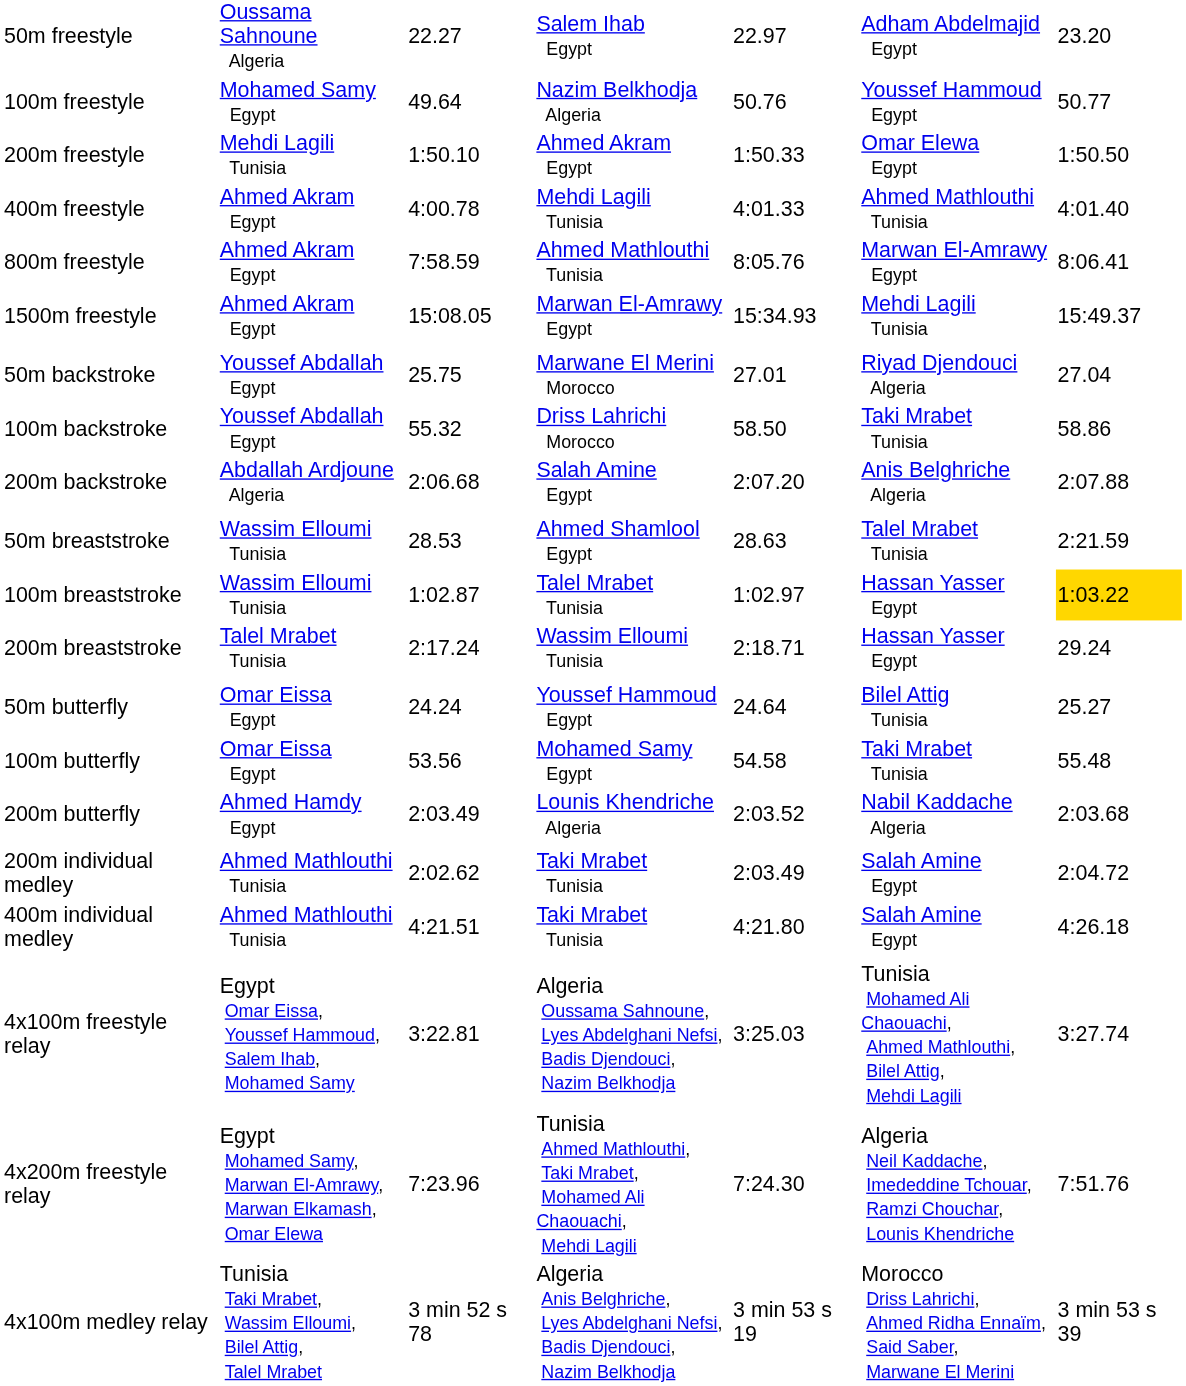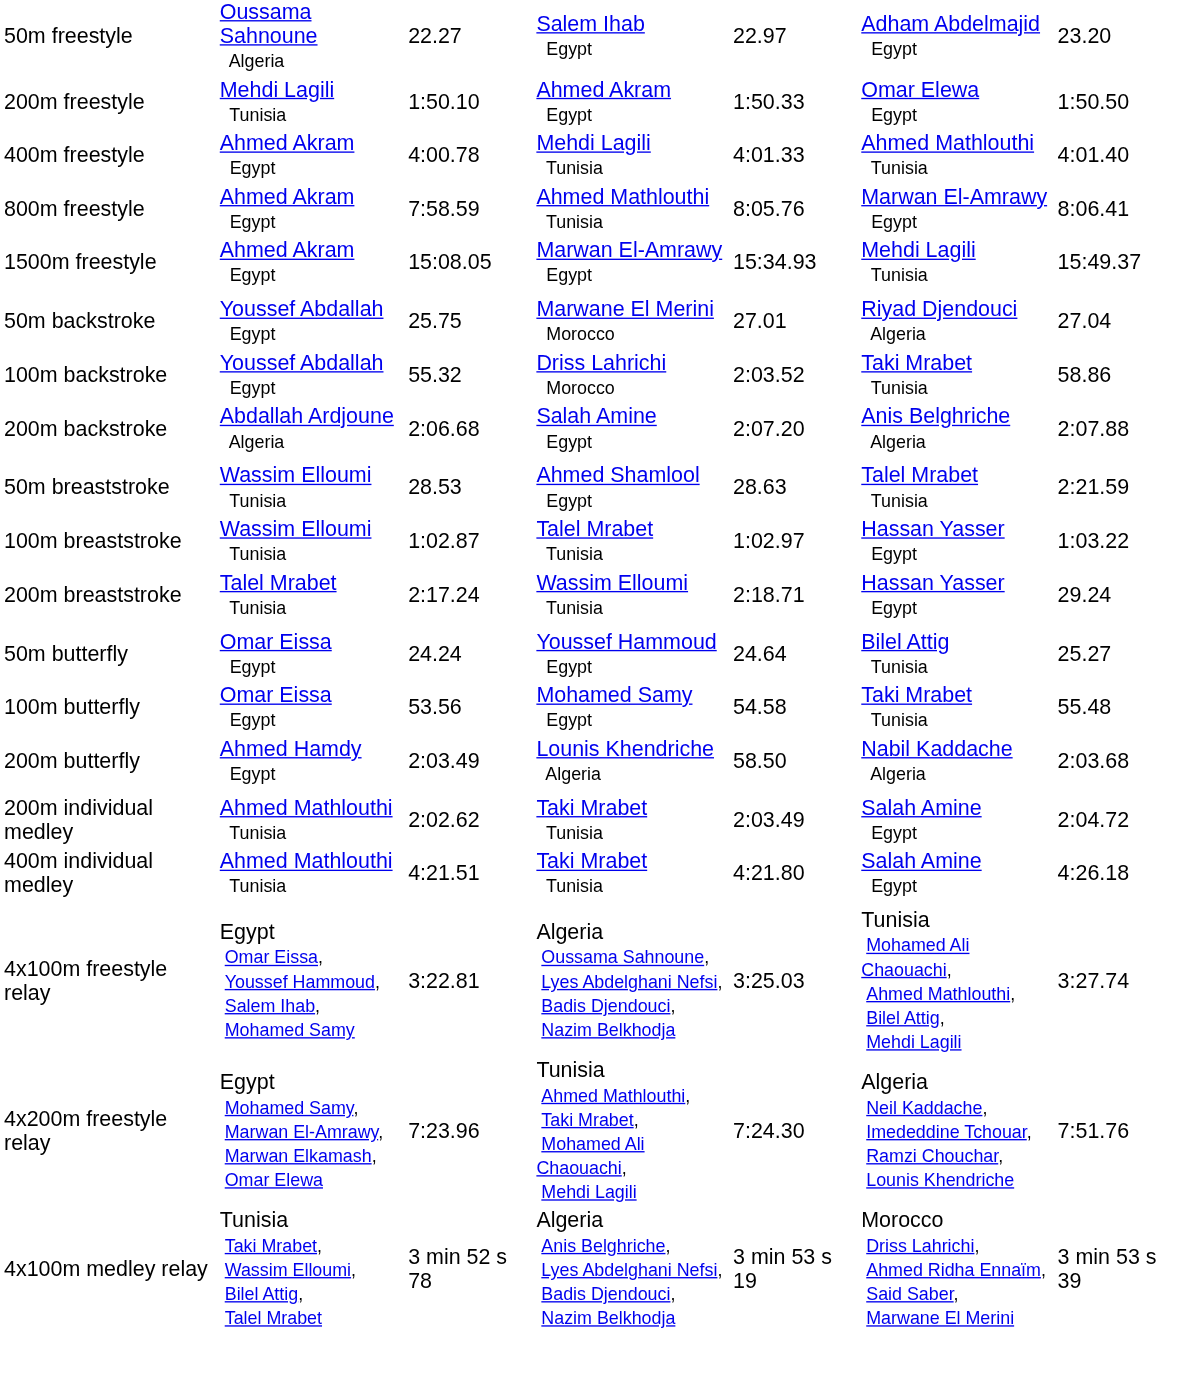 <table>
 <tr>
 <td>50m freestyle</td>
 <td><a href='#'>Oussama Sahnoune</a> <small><br>    Algeria </small></td>
 <td>22.27</td>
 <td><a href='#'>Salem Ihab</a> <small><br>     Egypt </small></td>
 <td>22.97</td>
 <td><a href='#'>Adham Abdelmajid</a> <small><br>     Egypt </small></td>
 <td>23.20</td>
-</tr>
-<tr>
-<td>100m freestyle</td>
-<td><a href='#'>Mohamed Samy</a> <small><br>    Egypt </small></td>
-<td>49.64</td>
-<td><a href='#'>Nazim Belkhodja</a> <small><br>     Algeria </small></td>
-<td>50.76</td>
-<td><a href='#'>Youssef Hammoud</a> <small><br>     Egypt </small></td>
-<td>50.77</td>
 </tr>
 <tr>
 <td>200m freestyle</td>
 <td><a href='#'>Mehdi Lagili</a> <small><br>    Tunisia </small></td>
 <td>1:50.10</td>
 <td><a href='#'>Ahmed Akram</a> <small><br>     Egypt </small></td>
 <td>1:50.33</td>
 <td><a href='#'>Omar Elewa</a> <small><br>     Egypt </small></td>
 <td>1:50.50</td>
 </tr>
 <tr>
 <td>400m freestyle</td>
 <td><a href='#'>Ahmed Akram</a> <small><br>     Egypt </small></td>
 <td>4:00.78</td>
 <td><a href='#'>Mehdi Lagili</a> <small><br>    Tunisia </small></td>
 <td>4:01.33</td>
 <td><a href='#'>Ahmed Mathlouthi</a> <small><br>     Tunisia </small></td>
 <td>4:01.40</td>
 </tr>
 <tr>
 <td>800m freestyle</td>
 <td><a href='#'>Ahmed Akram</a> <small><br>     Egypt </small></td>
 <td>7:58.59</td>
 <td><a href='#'>Ahmed Mathlouthi</a> <small><br>     Tunisia </small></td>
 <td>8:05.76</td>
 <td><a href='#'>Marwan El-Amrawy</a> <small><br>    Egypt </small></td>
 <td>8:06.41</td>
 </tr>
 <tr>
 <td>1500m freestyle</td>
 <td><a href='#'>Ahmed Akram</a> <small><br>     Egypt </small></td>
 <td>15:08.05</td>
 <td><a href='#'>Marwan El-Amrawy</a> <small><br>    Egypt </small></td>
 <td>15:34.93</td>
 <td><a href='#'>Mehdi Lagili</a> <small><br>    Tunisia </small></td>
 <td>15:49.37</td>
 </tr>
 <tr>
 <td colspan=7></td>
 </tr>
 <tr>
 <td>50m backstroke</td>
 <td><a href='#'>Youssef Abdallah</a> <small><br>    Egypt </small></td>
 <td>25.75</td>
 <td><a href='#'>Marwane El Merini</a> <small><br>    Morocco </small></td>
 <td>27.01</td>
 <td><a href='#'>Riyad Djendouci</a> <small><br>    Algeria </small></td>
 <td>27.04</td>
 </tr>
 <tr>
 <td>100m backstroke</td>
 <td><a href='#'>Youssef Abdallah</a> <small><br>    Egypt </small></td>
 <td>55.32</td>
 <td><a href='#'>Driss Lahrichi</a> <small><br>    Morocco </small></td>
-<td>58.50</td>
+<td>2:03.52</td>
 <td><a href='#'>Taki Mrabet</a> <small><br>    Tunisia </small></td>
 <td>58.86</td>
 </tr>
 <tr>
 <td>200m backstroke</td>
 <td><a href='#'>Abdallah Ardjoune</a> <small><br>    Algeria </small></td>
 <td>2:06.68</td>
 <td><a href='#'>Salah Amine</a> <small><br>    Egypt </small></td>
 <td>2:07.20</td>
 <td><a href='#'>Anis Belghriche</a> <small><br>    Algeria </small></td>
 <td>2:07.88</td>
 </tr>
 <tr>
 <td colspan=7></td>
 </tr>
 <tr>
 <td>50m breaststroke</td>
 <td><a href='#'>Wassim Elloumi</a> <small><br>    Tunisia </small></td>
 <td>28.53</td>
 <td><a href='#'>Ahmed Shamlool</a> <small><br>    Egypt </small></td>
 <td>28.63</td>
 <td><a href='#'>Talel Mrabet</a> <small><br>    Tunisia </small></td>
 <td>2:21.59</td>
 </tr>
 <tr>
 <td>100m breaststroke</td>
 <td><a href='#'>Wassim Elloumi</a> <small><br>    Tunisia </small></td>
 <td>1:02.87</td>
 <td><a href='#'>Talel Mrabet</a> <small><br>    Tunisia </small></td>
 <td>1:02.97</td>
 <td><a href='#'>Hassan Yasser</a> <small><br>    Egypt </small></td>
-<td style="background: gold;">1:03.22</td>
+<td>1:03.22</td>
 </tr>
 <tr>
 <td>200m breaststroke</td>
 <td><a href='#'>Talel Mrabet</a> <small><br>    Tunisia </small></td>
 <td>2:17.24</td>
 <td><a href='#'>Wassim Elloumi</a> <small><br>    Tunisia </small></td>
 <td>2:18.71</td>
 <td><a href='#'>Hassan Yasser</a> <small><br>    Egypt </small></td>
 <td>29.24</td>
 </tr>
 <tr>
 <td colspan=7></td>
 </tr>
 <tr>
 <td>50m butterfly</td>
 <td><a href='#'>Omar Eissa</a> <small><br>    Egypt </small></td>
 <td>24.24</td>
 <td><a href='#'>Youssef Hammoud</a> <small><br>    Egypt </small></td>
 <td>24.64</td>
 <td><a href='#'>Bilel Attig</a> <small><br>    Tunisia  </small></td>
 <td>25.27</td>
 </tr>
 <tr>
 <td>100m butterfly</td>
 <td><a href='#'>Omar Eissa</a> <small><br>    Egypt </small></td>
 <td>53.56</td>
 <td><a href='#'>Mohamed Samy</a> <small><br>    Egypt </small></td>
 <td>54.58</td>
 <td><a href='#'>Taki Mrabet</a> <small><br>    Tunisia  </small></td>
 <td>55.48</td>
 </tr>
 <tr>
 <td>200m butterfly</td>
 <td><a href='#'>Ahmed Hamdy</a> <small><br>    Egypt </small></td>
 <td>2:03.49</td>
 <td><a href='#'>Lounis Khendriche</a> <small><br>    Algeria </small></td>
-<td>2:03.52</td>
+<td>58.50</td>
 <td><a href='#'>Nabil Kaddache</a> <small><br>    Algeria </small></td>
 <td>2:03.68</td>
 </tr>
 <tr>
 <td colspan=7></td>
 </tr>
 <tr>
 <td>200m individual medley</td>
 <td><a href='#'>Ahmed Mathlouthi</a> <small><br>    Tunisia  </small></td>
 <td>2:02.62</td>
 <td><a href='#'>Taki Mrabet</a> <small><br>    Tunisia  </small></td>
 <td>2:03.49</td>
 <td><a href='#'>Salah Amine</a> <small><br>    Egypt </small></td>
 <td>2:04.72</td>
 </tr>
 <tr>
 <td>400m individual medley</td>
 <td><a href='#'>Ahmed Mathlouthi</a> <small><br>    Tunisia  </small></td>
 <td>4:21.51</td>
 <td><a href='#'>Taki Mrabet</a> <small><br>    Tunisia  </small></td>
 <td>4:21.80</td>
 <td><a href='#'>Salah Amine</a> <small><br>    Egypt </small></td>
 <td>4:26.18</td>
 </tr>
 <tr>
 <td colspan=7></td>
 </tr>
 <tr>
 <td>4x100m freestyle relay</td>
 <td> Egypt <small><br>  <a href='#'>Omar Eissa</a>, <br>  <a href='#'>Youssef Hammoud</a>, <br>  <a href='#'>Salem Ihab</a>, <br>  <a href='#'>Mohamed Samy</a> </small></td>
 <td>3:22.81</td>
 <td> Algeria <small><br>  <a href='#'>Oussama Sahnoune</a>, <br>  <a href='#'>Lyes Abdelghani Nefsi</a>, <br>  <a href='#'>Badis Djendouci</a>, <br>  <a href='#'>Nazim Belkhodja</a> </small></td>
 <td>3:25.03</td>
 <td> Tunisia  <small><br>  <a href='#'>Mohamed Ali Chaouachi</a>, <br>  <a href='#'>Ahmed Mathlouthi</a>, <br>  <a href='#'>Bilel Attig</a>, <br>  <a href='#'>Mehdi Lagili</a> </small></td>
 <td>3:27.74</td>
 </tr>
 <tr>
 <td>4x200m freestyle relay</td>
 <td> Egypt <small><br>  <a href='#'>Mohamed Samy</a>, <br>  <a href='#'>Marwan El-Amrawy</a>, <br>  <a href='#'>Marwan Elkamash</a>, <br>  <a href='#'>Omar Elewa</a> </small></td>
 <td>7:23.96</td>
 <td> Tunisia  <small><br>  <a href='#'>Ahmed Mathlouthi</a>, <br>  <a href='#'>Taki Mrabet</a>, <br>  <a href='#'>Mohamed Ali Chaouachi</a>, <br>  <a href='#'>Mehdi Lagili</a> </small></td>
 <td>7:24.30</td>
 <td> Algeria <small><br>  <a href='#'>Neil Kaddache</a>, <br>  <a href='#'>Imededdine Tchouar</a>, <br>  <a href='#'>Ramzi Chouchar</a>, <br>  <a href='#'>Lounis Khendriche</a> </small></td>
 <td>7:51.76</td>
 </tr>
 <tr>
 <td>4x100m medley relay</td>
 <td> Tunisia  <small><br>  <a href='#'>Taki Mrabet</a>, <br>  <a href='#'>Wassim Elloumi</a>, <br>  <a href='#'>Bilel Attig</a>, <br>  <a href='#'>Talel Mrabet</a> </small></td>
 <td>3 min 52 s 78</td>
 <td> Algeria <small><br>  <a href='#'>Anis Belghriche</a>, <br>  <a href='#'>Lyes Abdelghani Nefsi</a>, <br>  <a href='#'>Badis Djendouci</a>, <br>  <a href='#'>Nazim Belkhodja</a> </small></td>
 <td>3 min 53 s 19</td>
 <td> Morocco <small><br>  <a href='#'>Driss Lahrichi</a>, <br>  <a href='#'>Ahmed Ridha Ennaïm</a>, <br>  <a href='#'>Said Saber</a>, <br>  <a href='#'>Marwane El Merini </a> </small></td>
 <td>3 min 53 s 39</td>
 </tr>
 <tr>
 </tr>
 </table>
